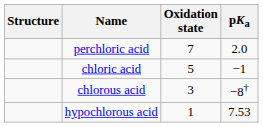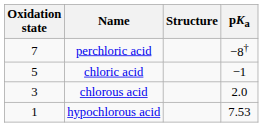 <table class="wikitable" style="text-align: center; border:1">
 <tr>
+<th>Oxidation<br> state</th>
+<th>Name</th>
 <th>Structure</th>
-<th>Name</th>
-<th>Oxidation<br> state</th>
 <th>p<em>K</em><sub>a</sub></th>
 </tr>
 <tr align="center">
+<td>7</td>
+<td><a href='#'>perchloric acid</a></td>
 <td></td>
-<td><a href='#'>perchloric acid</a></td>
-<td>7</td>
+<td style="width: 30pt;">−8<sup>†</sup></td>
+</tr>
+<tr align="center">
+<td>5</td>
+<td><a href='#'>chloric acid</a></td>
+<td></td>
+<td>−1</td>
+</tr>
+<tr align="center">
+<td>3</td>
+<td><a href='#'>chlorous acid</a></td>
+<td></td>
 <td>2.0</td>
 </tr>
 <tr align="center">
+<td>1</td>
+<td><a href='#'>hypochlorous acid</a></td>
 <td></td>
-<td><a href='#'>chloric acid</a></td>
-<td>5</td>
-<td>−1</td>
-</tr>
-<tr align="center">
-<td></td>
-<td><a href='#'>chlorous acid</a></td>
-<td>3</td>
-<td style="width: 30pt;">−8<sup>†</sup></td>
-</tr>
-<tr align="center">
-<td></td>
-<td><a href='#'>hypochlorous acid</a></td>
-<td>1</td>
 <td>7.53</td>
 </tr>
 </table>
